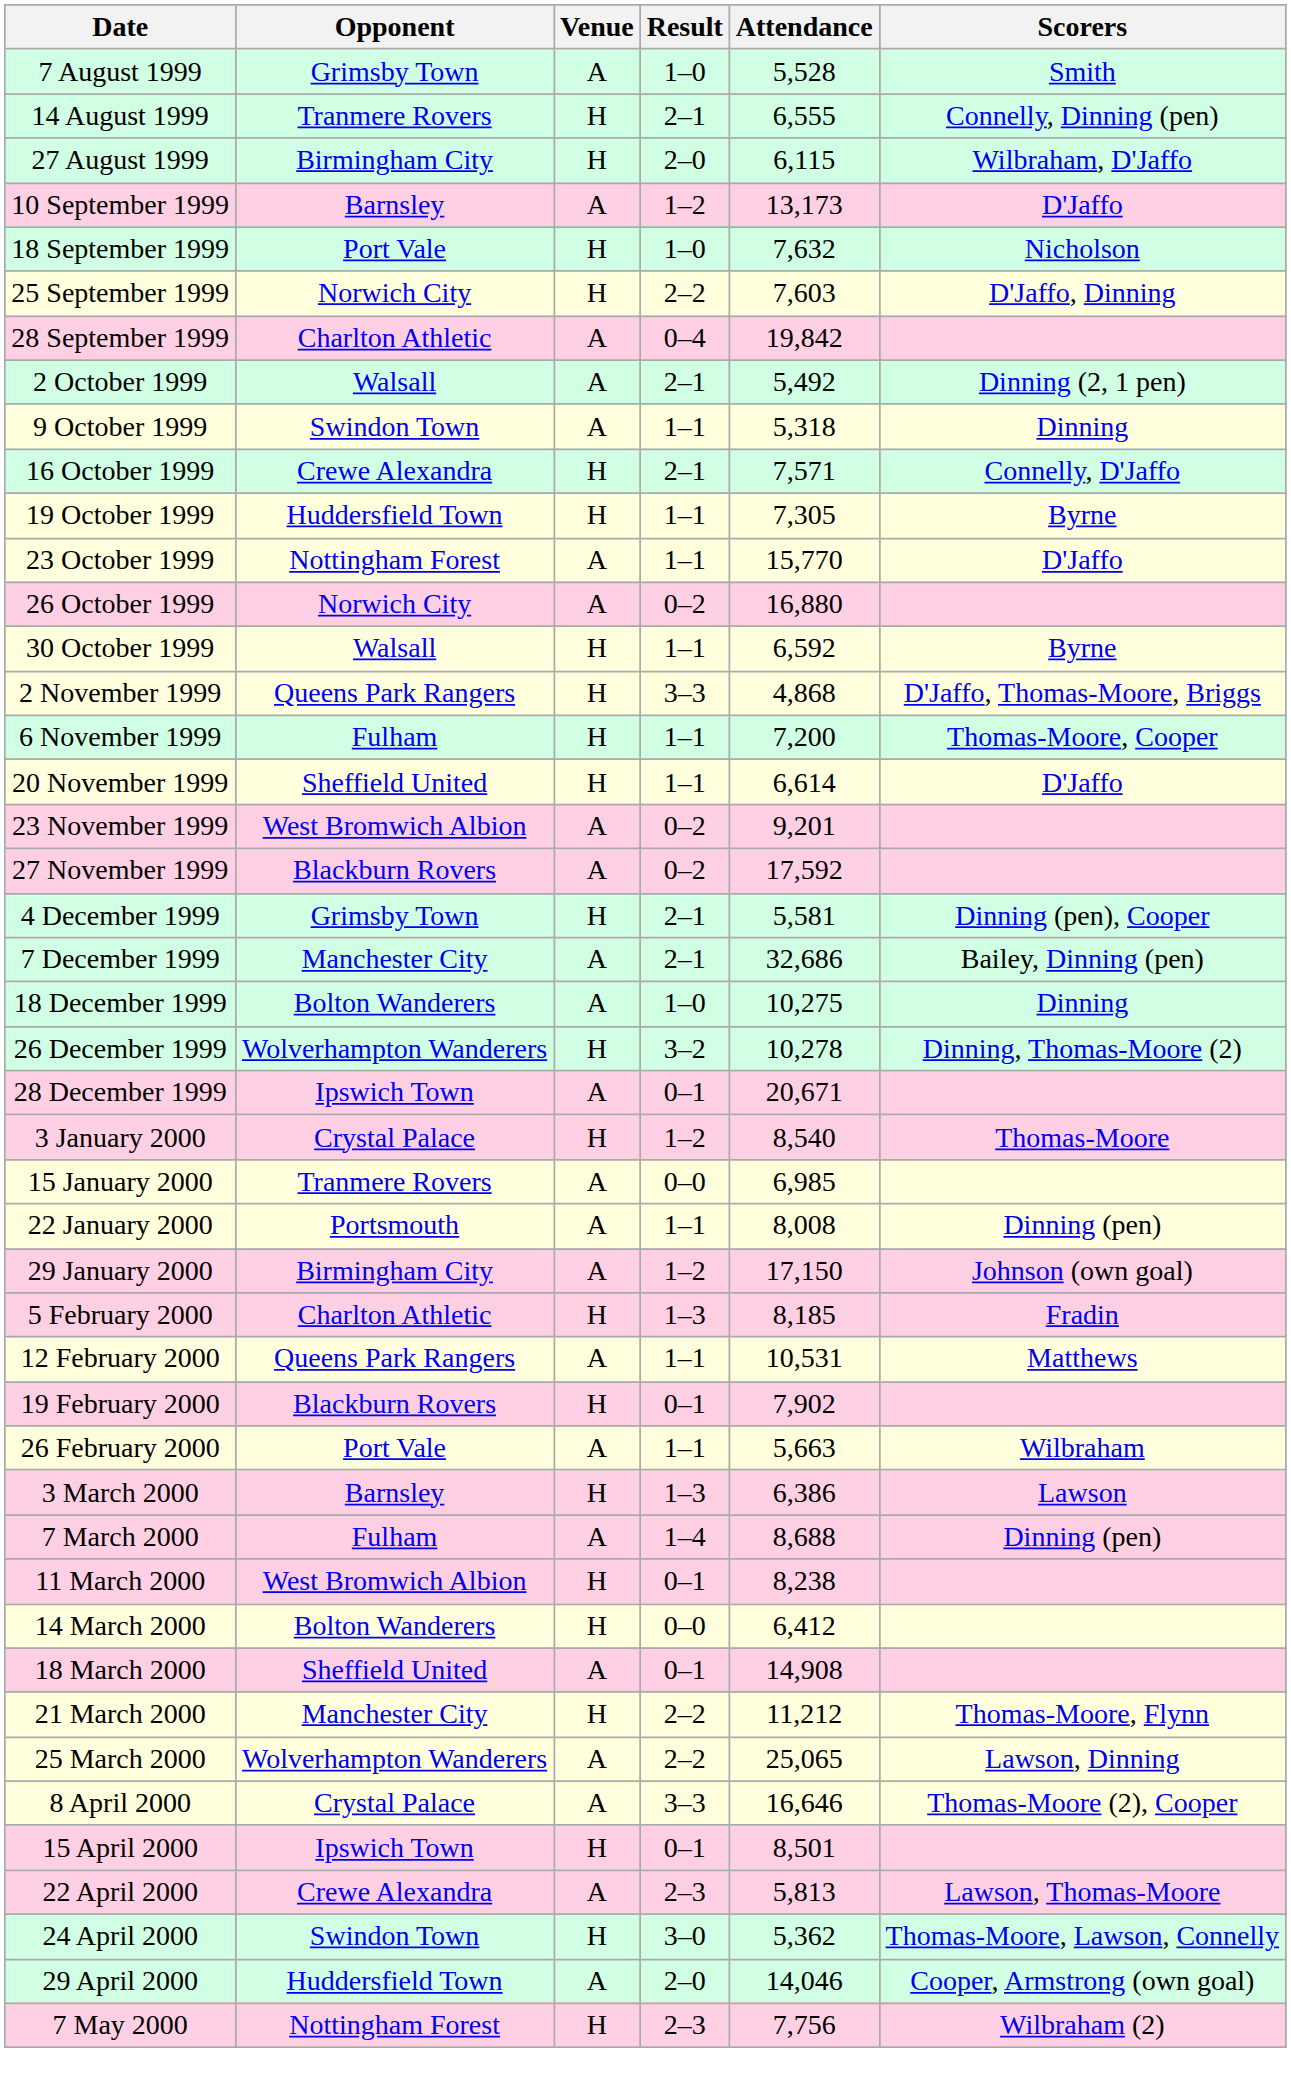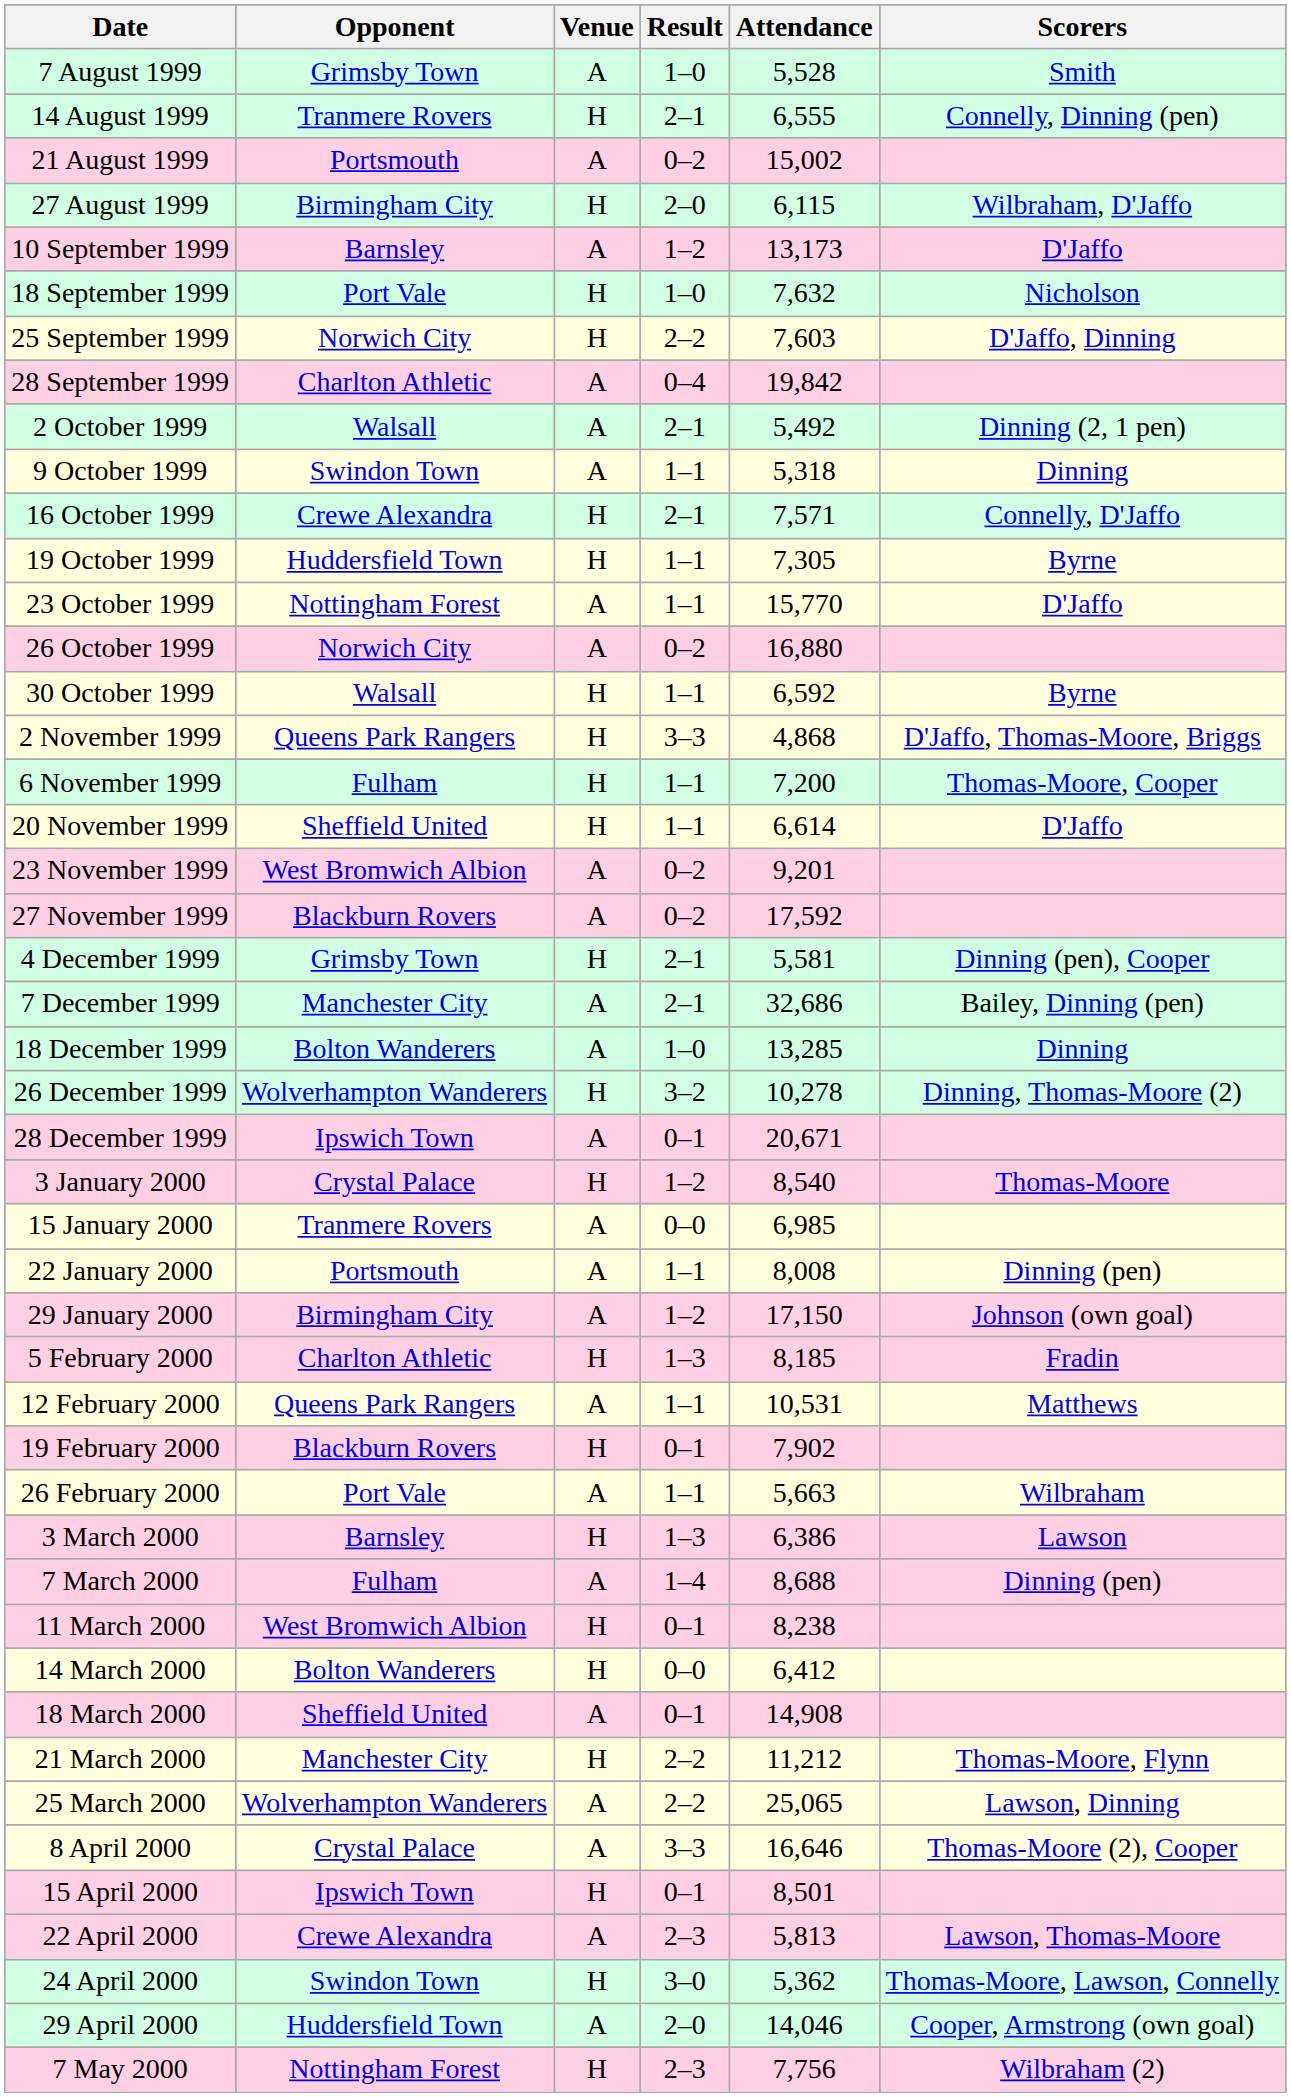 <table class="wikitable sortable" style="font-size:100%; text-align:center">
 <tr>
 <th>Date</th>
 <th>Opponent</th>
 <th>Venue</th>
 <th>Result</th>
 <th>Attendance</th>
 <th>Scorers</th>
 </tr>
 <tr style="background-color: #d0ffe3;">
 <td>7 August 1999</td>
 <td><a href='#'>Grimsby Town</a></td>
 <td>A</td>
 <td>1–0</td>
 <td>5,528</td>
 <td><a href='#'>Smith</a></td>
 </tr>
 <tr style="background-color: #d0ffe3;">
 <td>14 August 1999</td>
 <td><a href='#'>Tranmere Rovers</a></td>
 <td>H</td>
 <td>2–1</td>
 <td>6,555</td>
 <td><a href='#'>Connelly</a>, <a href='#'>Dinning</a> (pen)</td>
+</tr>
+<tr style="background-color: #ffd0e3;">
+<td>21 August 1999</td>
+<td><a href='#'>Portsmouth</a></td>
+<td>A</td>
+<td>0–2</td>
+<td>15,002</td>
+<td></td>
 </tr>
 <tr style="background-color: #d0ffe3;">
 <td>27 August 1999</td>
 <td><a href='#'>Birmingham City</a></td>
 <td>H</td>
 <td>2–0</td>
 <td>6,115</td>
 <td><a href='#'>Wilbraham</a>, <a href='#'>D'Jaffo</a></td>
 </tr>
 <tr style="background-color: #ffd0e3;">
 <td>10 September 1999</td>
 <td><a href='#'>Barnsley</a></td>
 <td>A</td>
 <td>1–2</td>
 <td>13,173</td>
 <td><a href='#'>D'Jaffo</a></td>
 </tr>
 <tr style="background-color: #d0ffe3;">
 <td>18 September 1999</td>
 <td><a href='#'>Port Vale</a></td>
 <td>H</td>
 <td>1–0</td>
 <td>7,632</td>
 <td><a href='#'>Nicholson</a></td>
 </tr>
 <tr style="background-color: #ffffdd;">
 <td>25 September 1999</td>
 <td><a href='#'>Norwich City</a></td>
 <td>H</td>
 <td>2–2</td>
 <td>7,603</td>
 <td><a href='#'>D'Jaffo</a>, <a href='#'>Dinning</a></td>
 </tr>
 <tr style="background-color: #ffd0e3;">
 <td>28 September 1999</td>
 <td><a href='#'>Charlton Athletic</a></td>
 <td>A</td>
 <td>0–4</td>
 <td>19,842</td>
 <td></td>
 </tr>
 <tr style="background-color: #d0ffe3;">
 <td>2 October 1999</td>
 <td><a href='#'>Walsall</a></td>
 <td>A</td>
 <td>2–1</td>
 <td>5,492</td>
 <td><a href='#'>Dinning</a> (2, 1 pen)</td>
 </tr>
 <tr style="background-color: #ffffdd;">
 <td>9 October 1999</td>
 <td><a href='#'>Swindon Town</a></td>
 <td>A</td>
 <td>1–1</td>
 <td>5,318</td>
 <td><a href='#'>Dinning</a></td>
 </tr>
 <tr style="background-color: #d0ffe3;">
 <td>16 October 1999</td>
 <td><a href='#'>Crewe Alexandra</a></td>
 <td>H</td>
 <td>2–1</td>
 <td>7,571</td>
 <td><a href='#'>Connelly</a>, <a href='#'>D'Jaffo</a></td>
 </tr>
 <tr style="background-color: #ffffdd;">
 <td>19 October 1999</td>
 <td><a href='#'>Huddersfield Town</a></td>
 <td>H</td>
 <td>1–1</td>
 <td>7,305</td>
 <td><a href='#'>Byrne</a></td>
 </tr>
 <tr style="background-color: #ffffdd;">
 <td>23 October 1999</td>
 <td><a href='#'>Nottingham Forest</a></td>
 <td>A</td>
 <td>1–1</td>
 <td>15,770</td>
 <td><a href='#'>D'Jaffo</a></td>
 </tr>
 <tr style="background-color: #ffd0e3;">
 <td>26 October 1999</td>
 <td><a href='#'>Norwich City</a></td>
 <td>A</td>
 <td>0–2</td>
 <td>16,880</td>
 <td></td>
 </tr>
 <tr style="background-color: #ffffdd;">
 <td>30 October 1999</td>
 <td><a href='#'>Walsall</a></td>
 <td>H</td>
 <td>1–1</td>
 <td>6,592</td>
 <td><a href='#'>Byrne</a></td>
 </tr>
 <tr style="background-color: #ffffdd;">
 <td>2 November 1999</td>
 <td><a href='#'>Queens Park Rangers</a></td>
 <td>H</td>
 <td>3–3</td>
 <td>4,868</td>
 <td><a href='#'>D'Jaffo</a>, <a href='#'>Thomas-Moore</a>, <a href='#'>Briggs</a></td>
 </tr>
 <tr style="background-color: #d0ffe3;">
 <td>6 November 1999</td>
 <td><a href='#'>Fulham</a></td>
 <td>H</td>
 <td>1–1</td>
 <td>7,200</td>
 <td><a href='#'>Thomas-Moore</a>, <a href='#'>Cooper</a></td>
 </tr>
 <tr style="background-color: #ffffdd;">
 <td>20 November 1999</td>
 <td><a href='#'>Sheffield United</a></td>
 <td>H</td>
 <td>1–1</td>
 <td>6,614</td>
 <td><a href='#'>D'Jaffo</a></td>
 </tr>
 <tr style="background-color: #ffd0e3;">
 <td>23 November 1999</td>
 <td><a href='#'>West Bromwich Albion</a></td>
 <td>A</td>
 <td>0–2</td>
 <td>9,201</td>
 <td></td>
 </tr>
 <tr style="background-color: #ffd0e3;">
 <td>27 November 1999</td>
 <td><a href='#'>Blackburn Rovers</a></td>
 <td>A</td>
 <td>0–2</td>
 <td>17,592</td>
 <td></td>
 </tr>
 <tr style="background-color: #d0ffe3;">
 <td>4 December 1999</td>
 <td><a href='#'>Grimsby Town</a></td>
 <td>H</td>
 <td>2–1</td>
 <td>5,581</td>
 <td><a href='#'>Dinning</a> (pen), <a href='#'>Cooper</a></td>
 </tr>
 <tr style="background-color: #d0ffe3;">
 <td>7 December 1999</td>
 <td><a href='#'>Manchester City</a></td>
 <td>A</td>
 <td>2–1</td>
 <td>32,686</td>
 <td>Bailey, <a href='#'>Dinning</a> (pen)</td>
 </tr>
 <tr style="background-color: #d0ffe3;">
 <td>18 December 1999</td>
 <td><a href='#'>Bolton Wanderers</a></td>
 <td>A</td>
 <td>1–0</td>
-<td>10,275</td>
+<td>13,285</td>
 <td><a href='#'>Dinning</a></td>
 </tr>
 <tr style="background-color: #d0ffe3;">
 <td>26 December 1999</td>
 <td><a href='#'>Wolverhampton Wanderers</a></td>
 <td>H</td>
 <td>3–2</td>
 <td>10,278</td>
 <td><a href='#'>Dinning</a>, <a href='#'>Thomas-Moore</a> (2)</td>
 </tr>
 <tr style="background-color: #ffd0e3;">
 <td>28 December 1999</td>
 <td><a href='#'>Ipswich Town</a></td>
 <td>A</td>
 <td>0–1</td>
 <td>20,671</td>
 <td></td>
 </tr>
 <tr style="background-color: #ffd0e3;">
 <td>3 January 2000</td>
 <td><a href='#'>Crystal Palace</a></td>
 <td>H</td>
 <td>1–2</td>
 <td>8,540</td>
 <td><a href='#'>Thomas-Moore</a></td>
 </tr>
 <tr style="background-color: #ffffdd;">
 <td>15 January 2000</td>
 <td><a href='#'>Tranmere Rovers</a></td>
 <td>A</td>
 <td>0–0</td>
 <td>6,985</td>
 <td></td>
 </tr>
 <tr style="background-color: #ffffdd;">
 <td>22 January 2000</td>
 <td><a href='#'>Portsmouth</a></td>
 <td>A</td>
 <td>1–1</td>
 <td>8,008</td>
 <td><a href='#'>Dinning</a> (pen)</td>
 </tr>
 <tr style="background-color: #ffd0e3;">
 <td>29 January 2000</td>
 <td><a href='#'>Birmingham City</a></td>
 <td>A</td>
 <td>1–2</td>
 <td>17,150</td>
 <td><a href='#'>Johnson</a> (own goal)</td>
 </tr>
 <tr style="background-color: #ffd0e3;">
 <td>5 February 2000</td>
 <td><a href='#'>Charlton Athletic</a></td>
 <td>H</td>
 <td>1–3</td>
 <td>8,185</td>
 <td><a href='#'>Fradin</a></td>
 </tr>
 <tr style="background-color: #ffffdd;">
 <td>12 February 2000</td>
 <td><a href='#'>Queens Park Rangers</a></td>
 <td>A</td>
 <td>1–1</td>
 <td>10,531</td>
 <td><a href='#'>Matthews</a></td>
 </tr>
 <tr style="background-color: #ffd0e3;">
 <td>19 February 2000</td>
 <td><a href='#'>Blackburn Rovers</a></td>
 <td>H</td>
 <td>0–1</td>
 <td>7,902</td>
 <td></td>
 </tr>
 <tr style="background-color: #ffffdd;">
 <td>26 February 2000</td>
 <td><a href='#'>Port Vale</a></td>
 <td>A</td>
 <td>1–1</td>
 <td>5,663</td>
 <td><a href='#'>Wilbraham</a></td>
 </tr>
 <tr style="background-color: #ffd0e3;">
 <td>3 March 2000</td>
 <td><a href='#'>Barnsley</a></td>
 <td>H</td>
 <td>1–3</td>
 <td>6,386</td>
 <td><a href='#'>Lawson</a></td>
 </tr>
 <tr style="background-color: #ffd0e3;">
 <td>7 March 2000</td>
 <td><a href='#'>Fulham</a></td>
 <td>A</td>
 <td>1–4</td>
 <td>8,688</td>
 <td><a href='#'>Dinning</a> (pen)</td>
 </tr>
 <tr style="background-color: #ffd0e3;">
 <td>11 March 2000</td>
 <td><a href='#'>West Bromwich Albion</a></td>
 <td>H</td>
 <td>0–1</td>
 <td>8,238</td>
 <td></td>
 </tr>
 <tr style="background-color: #ffffdd;">
 <td>14 March 2000</td>
 <td><a href='#'>Bolton Wanderers</a></td>
 <td>H</td>
 <td>0–0</td>
 <td>6,412</td>
 <td></td>
 </tr>
 <tr style="background-color: #ffd0e3;">
 <td>18 March 2000</td>
 <td><a href='#'>Sheffield United</a></td>
 <td>A</td>
 <td>0–1</td>
 <td>14,908</td>
 <td></td>
 </tr>
 <tr style="background-color: #ffffdd;">
 <td>21 March 2000</td>
 <td><a href='#'>Manchester City</a></td>
 <td>H</td>
 <td>2–2</td>
 <td>11,212</td>
 <td><a href='#'>Thomas-Moore</a>, <a href='#'>Flynn</a></td>
 </tr>
 <tr style="background-color: #ffffdd;">
 <td>25 March 2000</td>
 <td><a href='#'>Wolverhampton Wanderers</a></td>
 <td>A</td>
 <td>2–2</td>
 <td>25,065</td>
 <td><a href='#'>Lawson</a>, <a href='#'>Dinning</a></td>
 </tr>
 <tr style="background-color: #ffffdd;">
 <td>8 April 2000</td>
 <td><a href='#'>Crystal Palace</a></td>
 <td>A</td>
 <td>3–3</td>
 <td>16,646</td>
 <td><a href='#'>Thomas-Moore</a> (2), <a href='#'>Cooper</a></td>
 </tr>
 <tr style="background-color: #ffd0e3;">
 <td>15 April 2000</td>
 <td><a href='#'>Ipswich Town</a></td>
 <td>H</td>
 <td>0–1</td>
 <td>8,501</td>
 <td></td>
 </tr>
 <tr style="background-color: #ffd0e3;">
 <td>22 April 2000</td>
 <td><a href='#'>Crewe Alexandra</a></td>
 <td>A</td>
 <td>2–3</td>
 <td>5,813</td>
 <td><a href='#'>Lawson</a>, <a href='#'>Thomas-Moore</a></td>
 </tr>
 <tr style="background-color: #d0ffe3;">
 <td>24 April 2000</td>
 <td><a href='#'>Swindon Town</a></td>
 <td>H</td>
 <td>3–0</td>
 <td>5,362</td>
 <td><a href='#'>Thomas-Moore</a>, <a href='#'>Lawson</a>, <a href='#'>Connelly</a></td>
 </tr>
 <tr style="background-color: #d0ffe3;">
 <td>29 April 2000</td>
 <td><a href='#'>Huddersfield Town</a></td>
 <td>A</td>
 <td>2–0</td>
 <td>14,046</td>
 <td><a href='#'>Cooper</a>, <a href='#'>Armstrong</a> (own goal)</td>
 </tr>
 <tr style="background-color: #ffd0e3;">
 <td>7 May 2000</td>
 <td><a href='#'>Nottingham Forest</a></td>
 <td>H</td>
 <td>2–3</td>
 <td>7,756</td>
 <td><a href='#'>Wilbraham</a> (2)</td>
 </tr>
 </table>
